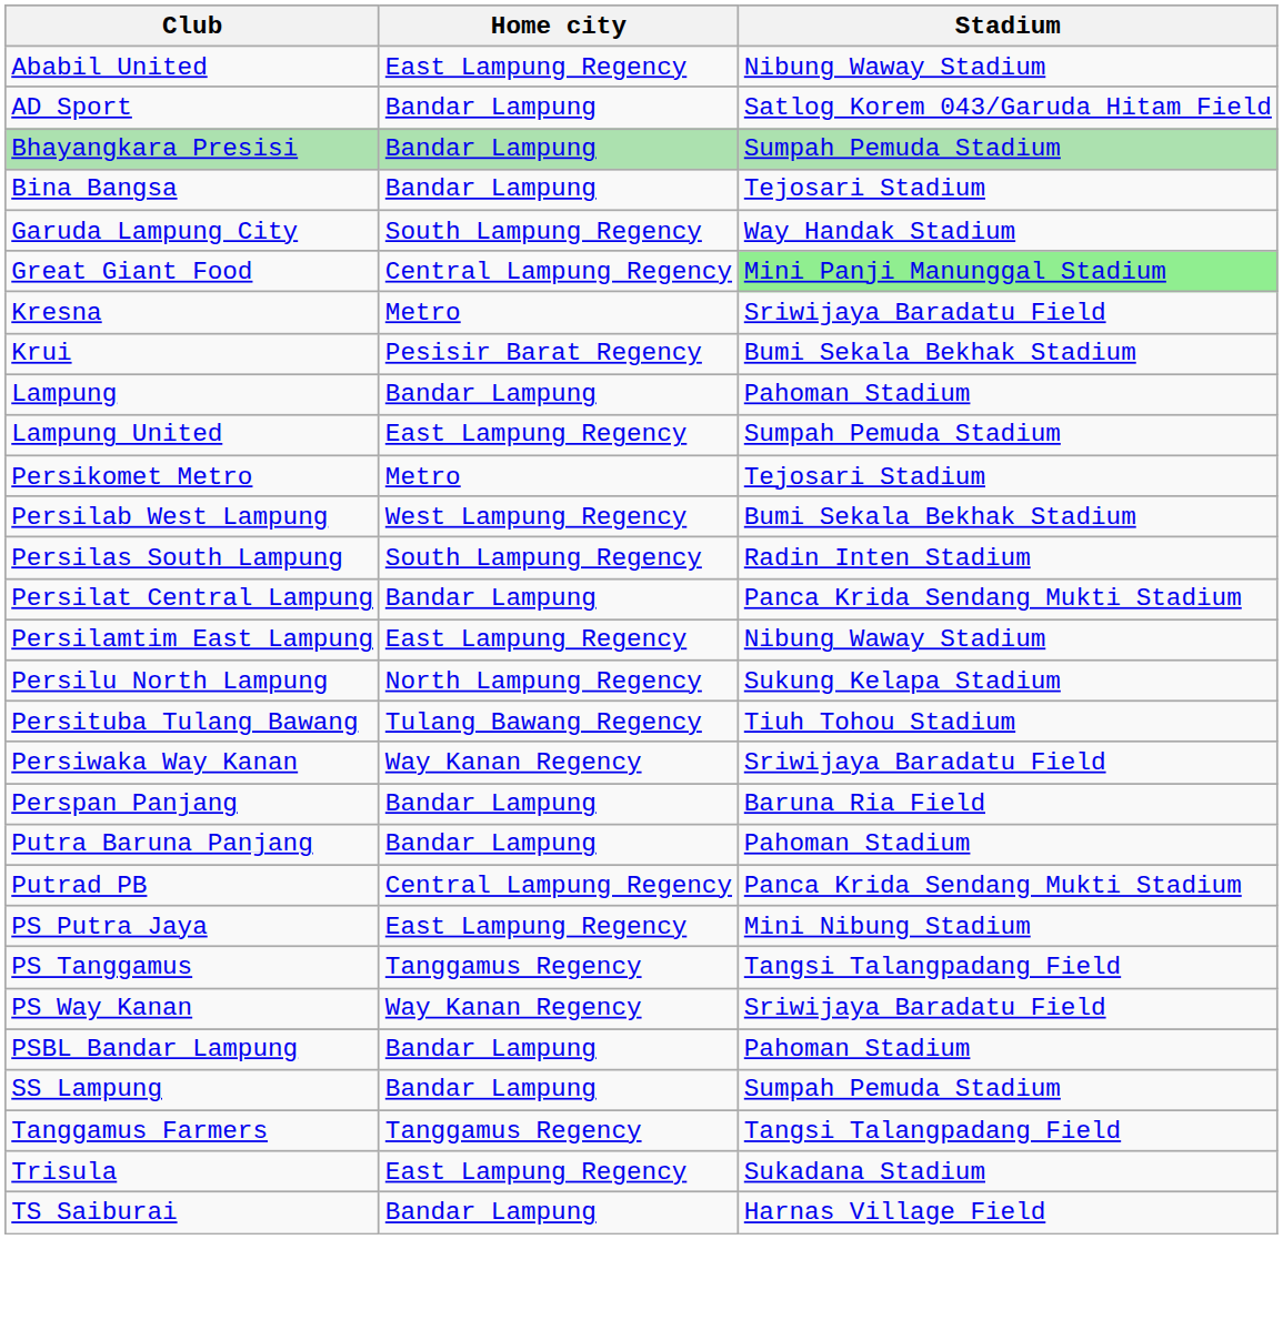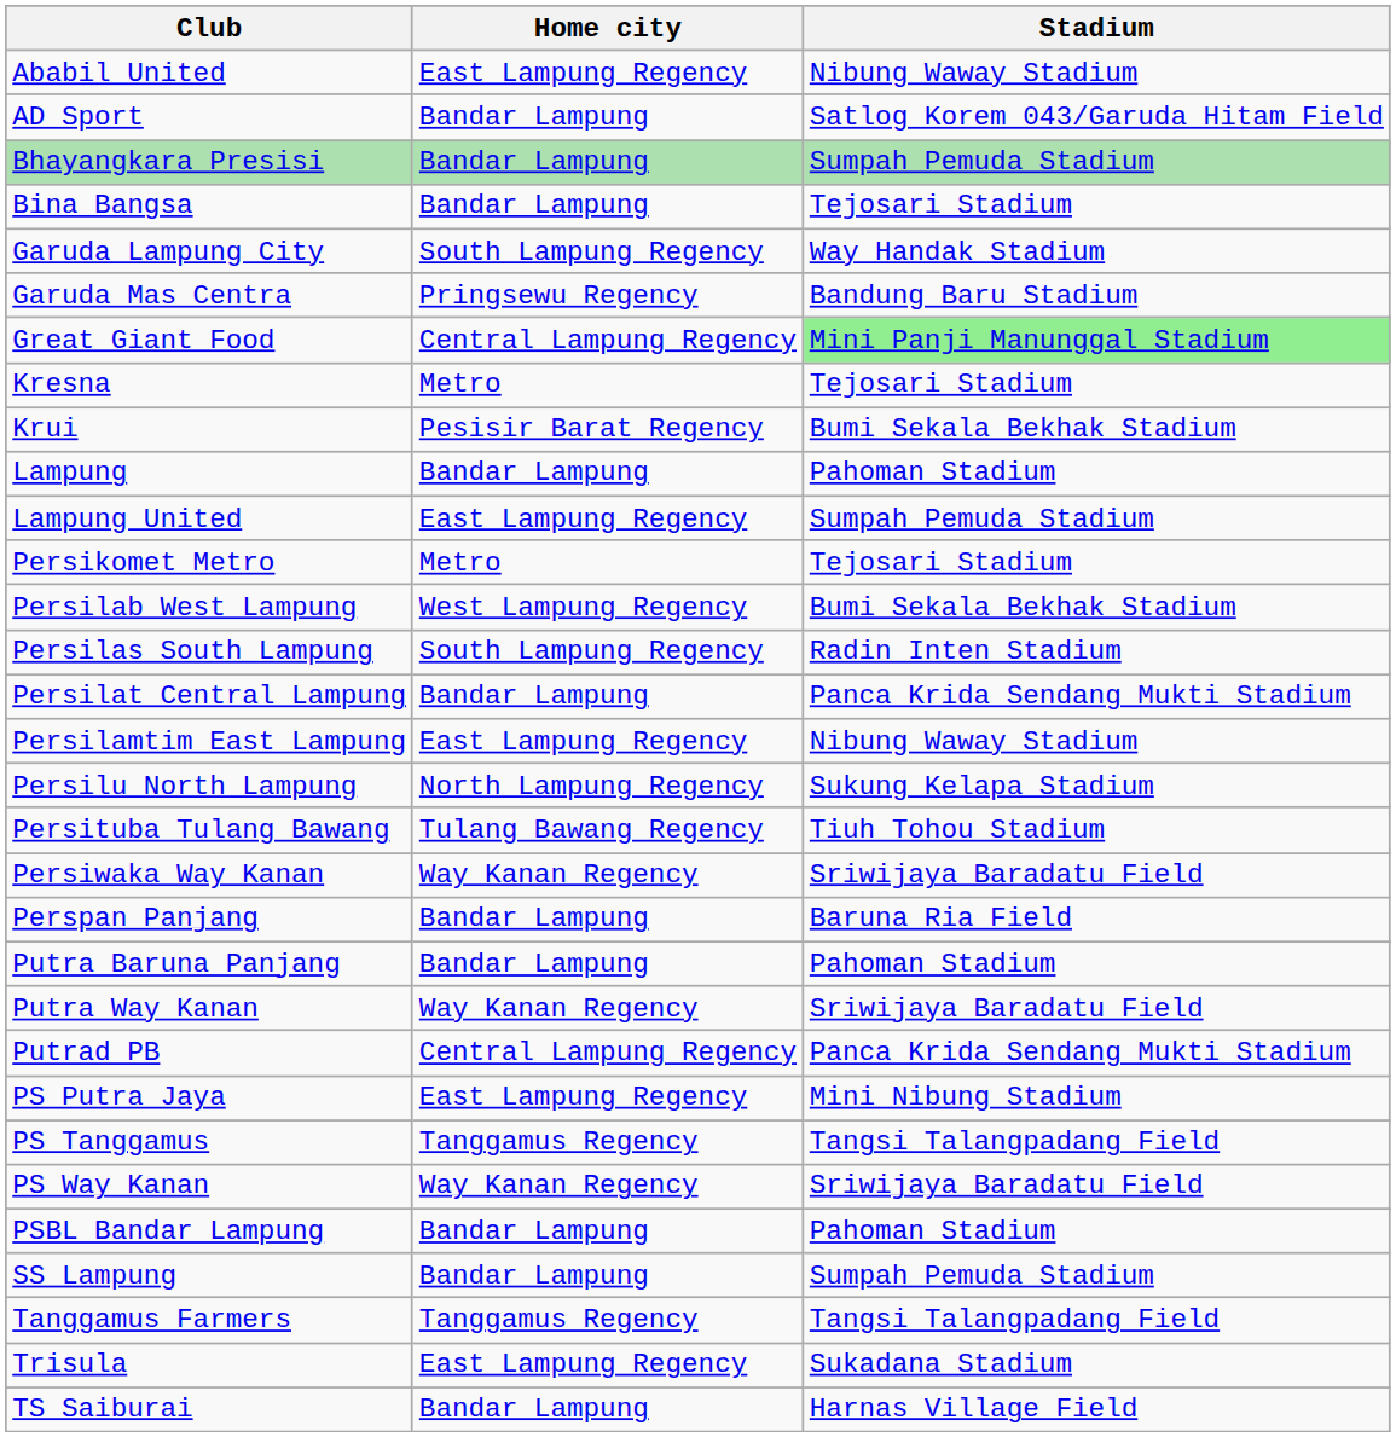 <table class="wikitable sortable">
 <tr>
 <th>Club</th>
 <th>Home city</th>
 <th>Stadium</th>
 </tr>
 <tr>
 <td><a href='#'>Ababil United</a></td>
 <td><a href='#'>East Lampung Regency</a></td>
 <td><a href='#'>Nibung Waway Stadium</a></td>
 </tr>
 <tr>
 <td><a href='#'>AD Sport</a></td>
 <td><a href='#'>Bandar Lampung</a></td>
 <td><a href='#'>Satlog Korem 043/Garuda Hitam Field</a></td>
 </tr>
 <tr style="background:#ace1af;">
 <td><a href='#'>Bhayangkara Presisi</a></td>
 <td><a href='#'>Bandar Lampung</a></td>
 <td><a href='#'>Sumpah Pemuda Stadium</a></td>
 </tr>
 <tr>
 <td><a href='#'>Bina Bangsa</a></td>
 <td><a href='#'>Bandar Lampung</a></td>
 <td><a href='#'>Tejosari Stadium</a></td>
 </tr>
 <tr>
 <td><a href='#'>Garuda Lampung City</a></td>
 <td><a href='#'>South Lampung Regency</a></td>
 <td><a href='#'>Way Handak Stadium</a></td>
 </tr>
 <tr>
+<td><a href='#'>Garuda Mas Centra</a></td>
+<td><a href='#'>Pringsewu Regency</a></td>
+<td><a href='#'>Bandung Baru Stadium</a></td>
+</tr>
+<tr>
 <td><a href='#'>Great Giant Food</a></td>
 <td><a href='#'>Central Lampung Regency</a></td>
 <td style="background: lightgreen;"><a href='#'>Mini Panji Manunggal Stadium</a></td>
 </tr>
 <tr>
 <td><a href='#'>Kresna</a></td>
 <td><a href='#'>Metro</a></td>
-<td><a href='#'>Sriwijaya Baradatu Field</a></td>
+<td><a href='#'>Tejosari Stadium</a></td>
 </tr>
 <tr>
 <td><a href='#'>Krui</a></td>
 <td><a href='#'>Pesisir Barat Regency</a></td>
 <td><a href='#'>Bumi Sekala Bekhak Stadium</a></td>
 </tr>
 <tr>
 <td><a href='#'>Lampung</a></td>
 <td><a href='#'>Bandar Lampung</a></td>
 <td><a href='#'>Pahoman Stadium</a></td>
 </tr>
 <tr>
 <td><a href='#'>Lampung United</a></td>
 <td><a href='#'>East Lampung Regency</a></td>
 <td><a href='#'>Sumpah Pemuda Stadium</a></td>
 </tr>
 <tr>
 <td><a href='#'>Persikomet Metro</a></td>
 <td><a href='#'>Metro</a></td>
 <td><a href='#'>Tejosari Stadium</a></td>
 </tr>
 <tr>
 <td><a href='#'>Persilab West Lampung</a></td>
 <td><a href='#'>West Lampung Regency</a></td>
 <td><a href='#'>Bumi Sekala Bekhak Stadium</a></td>
 </tr>
 <tr>
 <td><a href='#'>Persilas South Lampung</a></td>
 <td><a href='#'>South Lampung Regency</a></td>
 <td><a href='#'>Radin Inten Stadium</a></td>
 </tr>
 <tr>
 <td><a href='#'>Persilat Central Lampung</a></td>
 <td><a href='#'>Bandar Lampung</a></td>
 <td><a href='#'>Panca Krida Sendang Mukti Stadium</a></td>
 </tr>
 <tr>
 <td><a href='#'>Persilamtim East Lampung</a></td>
 <td><a href='#'>East Lampung Regency</a></td>
 <td><a href='#'>Nibung Waway Stadium</a></td>
 </tr>
 <tr>
 <td><a href='#'>Persilu North Lampung</a></td>
 <td><a href='#'>North Lampung Regency</a></td>
 <td><a href='#'>Sukung Kelapa Stadium</a></td>
 </tr>
 <tr>
 <td><a href='#'>Persituba Tulang Bawang</a></td>
 <td><a href='#'>Tulang Bawang Regency</a></td>
 <td><a href='#'>Tiuh Tohou Stadium</a></td>
 </tr>
 <tr>
 <td><a href='#'>Persiwaka Way Kanan</a></td>
 <td><a href='#'>Way Kanan Regency</a></td>
 <td><a href='#'>Sriwijaya Baradatu Field</a></td>
 </tr>
 <tr>
 <td><a href='#'>Perspan Panjang</a></td>
 <td><a href='#'>Bandar Lampung</a></td>
 <td><a href='#'>Baruna Ria Field</a></td>
 </tr>
 <tr>
 <td><a href='#'>Putra Baruna Panjang</a></td>
 <td><a href='#'>Bandar Lampung</a></td>
 <td><a href='#'>Pahoman Stadium</a></td>
 </tr>
 <tr>
+<td><a href='#'>Putra Way Kanan</a></td>
+<td><a href='#'>Way Kanan Regency</a></td>
+<td><a href='#'>Sriwijaya Baradatu Field</a></td>
+</tr>
+<tr>
 <td><a href='#'>Putrad PB</a></td>
 <td><a href='#'>Central Lampung Regency</a></td>
 <td><a href='#'>Panca Krida Sendang Mukti Stadium</a></td>
 </tr>
 <tr>
 <td><a href='#'>PS Putra Jaya</a></td>
 <td><a href='#'>East Lampung Regency</a></td>
 <td><a href='#'>Mini Nibung Stadium</a></td>
 </tr>
 <tr>
 <td><a href='#'>PS Tanggamus</a></td>
 <td><a href='#'>Tanggamus Regency</a></td>
 <td><a href='#'>Tangsi Talangpadang Field</a></td>
 </tr>
 <tr>
 <td><a href='#'>PS Way Kanan</a></td>
 <td><a href='#'>Way Kanan Regency</a></td>
 <td><a href='#'>Sriwijaya Baradatu Field</a></td>
 </tr>
 <tr>
 <td><a href='#'>PSBL Bandar Lampung</a></td>
 <td><a href='#'>Bandar Lampung</a></td>
 <td><a href='#'>Pahoman Stadium</a></td>
 </tr>
 <tr>
 <td><a href='#'>SS Lampung</a></td>
 <td><a href='#'>Bandar Lampung</a></td>
 <td><a href='#'>Sumpah Pemuda Stadium</a></td>
 </tr>
 <tr>
 <td><a href='#'>Tanggamus Farmers</a></td>
 <td><a href='#'>Tanggamus Regency</a></td>
 <td><a href='#'>Tangsi Talangpadang Field</a></td>
 </tr>
 <tr>
 <td><a href='#'>Trisula</a></td>
 <td><a href='#'>East Lampung Regency</a></td>
 <td><a href='#'>Sukadana Stadium</a></td>
 </tr>
 <tr>
 <td><a href='#'>TS Saiburai</a></td>
 <td><a href='#'>Bandar Lampung</a></td>
 <td><a href='#'>Harnas Village Field</a></td>
 </tr>
 </table>
